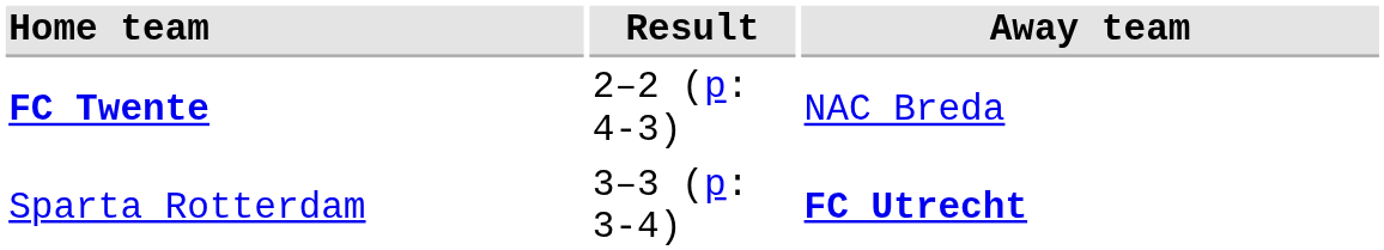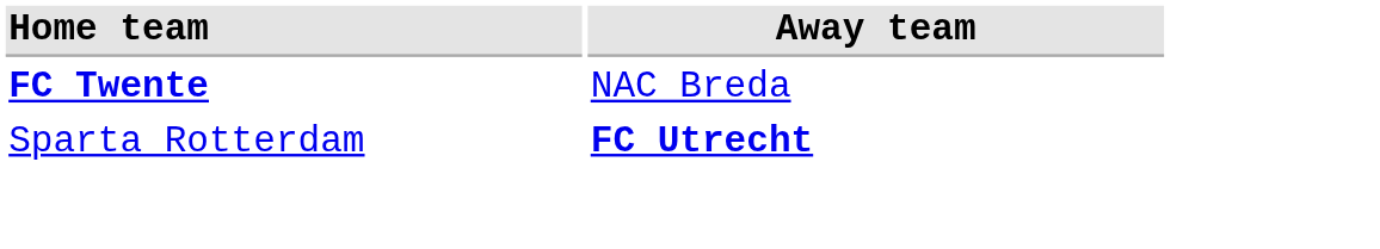 <table>
 <tr bgcolor="#E4E4E4">
 <th style="border-bottom:1px solid #AAAAAA" width="200" align="left">Home team</th>
-<th style="border-bottom:1px solid #AAAAAA" width="70" align="center">Result</th>
 <th style="border-bottom:1px solid #AAAAAA" width="200">Away team</th>
 </tr>
 <tr>
 <td><strong><a href='#'>FC Twente</a></strong></td>
-<td>2–2 (<a href='#'>p</a>: 4-3)</td>
 <td><a href='#'>NAC Breda</a></td>
 </tr>
 <tr>
 <td><a href='#'>Sparta Rotterdam</a></td>
-<td>3–3 (<a href='#'>p</a>: 3-4)</td>
 <td><strong><a href='#'>FC Utrecht</a></strong></td>
 </tr>
 </table>
